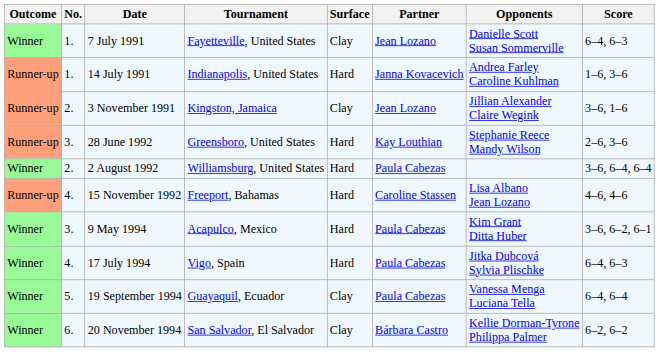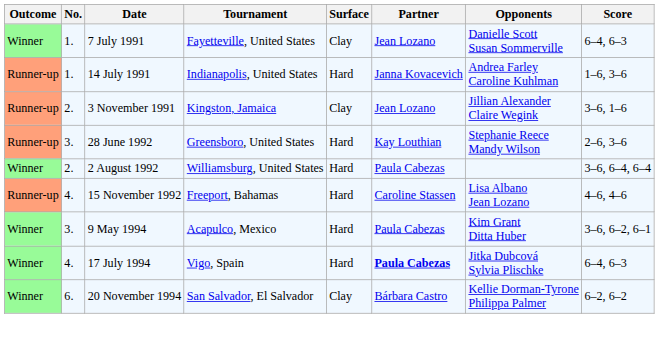 <table class="sortable wikitable" style=font-size:97%>
 <tr>
 <th>Outcome</th>
 <th>No.</th>
 <th>Date</th>
 <th>Tournament</th>
 <th>Surface</th>
 <th>Partner</th>
 <th>Opponents</th>
 <th>Score</th>
 </tr>
 <tr style="background:#f0f8ff;">
 <td style="background:#98fb98;">Winner</td>
 <td>1.</td>
 <td>7 July 1991</td>
 <td><a href='#'>Fayetteville</a>, United States</td>
 <td>Clay</td>
 <td> <a href='#'>Jean Lozano</a></td>
 <td> <a href='#'>Danielle Scott</a> <br>  <a href='#'>Susan Sommerville</a></td>
 <td>6–4, 6–3</td>
 </tr>
 <tr style="background:#f0f8ff;">
 <td bgcolor="FFA07A">Runner-up</td>
 <td>1.</td>
 <td>14 July 1991</td>
 <td><a href='#'>Indianapolis</a>, United States</td>
 <td>Hard</td>
 <td> <a href='#'>Janna Kovacevich</a></td>
 <td> <a href='#'>Andrea Farley</a> <br>  <a href='#'>Caroline Kuhlman</a></td>
 <td>1–6, 3–6</td>
 </tr>
 <tr style="background:#f0f8ff;">
 <td bgcolor="FFA07A">Runner-up</td>
 <td>2.</td>
 <td>3 November 1991</td>
 <td><a href='#'>Kingston, Jamaica</a></td>
 <td>Clay</td>
 <td> <a href='#'>Jean Lozano</a></td>
 <td> <a href='#'>Jillian Alexander</a> <br>  <a href='#'>Claire Wegink</a></td>
 <td>3–6, 1–6</td>
 </tr>
 <tr style="background:#f0f8ff;">
 <td bgcolor="FFA07A">Runner-up</td>
 <td>3.</td>
 <td>28 June 1992</td>
 <td><a href='#'>Greensboro</a>, United States</td>
 <td>Hard</td>
 <td> <a href='#'>Kay Louthian</a></td>
 <td> <a href='#'>Stephanie Reece</a> <br>  <a href='#'>Mandy Wilson</a></td>
 <td>2–6, 3–6</td>
 </tr>
 <tr style="background:#f0f8ff;">
 <td style="background:#98fb98;">Winner</td>
 <td>2.</td>
 <td>2 August 1992</td>
 <td><a href='#'>Williamsburg</a>, United States</td>
 <td>Hard</td>
 <td> <a href='#'>Paula Cabezas</a></td>
 <td></td>
 <td>3–6, 6–4, 6–4</td>
 </tr>
 <tr style="background:#f0f8ff;">
 <td bgcolor="FFA07A">Runner-up</td>
 <td>4.</td>
 <td>15 November 1992</td>
 <td><a href='#'>Freeport</a>, Bahamas</td>
 <td>Hard</td>
 <td> <a href='#'>Caroline Stassen</a></td>
 <td> <a href='#'>Lisa Albano</a> <br>  <a href='#'>Jean Lozano</a></td>
 <td>4–6, 4–6</td>
 </tr>
 <tr style="background:#f0f8ff;">
 <td style="background:#98fb98;">Winner</td>
 <td>3.</td>
 <td>9 May 1994</td>
 <td><a href='#'>Acapulco</a>, Mexico</td>
 <td>Hard</td>
 <td> <a href='#'>Paula Cabezas</a></td>
 <td> <a href='#'>Kim Grant</a> <br>  <a href='#'>Ditta Huber</a></td>
 <td>3–6, 6–2, 6–1</td>
 </tr>
 <tr style="background:#f0f8ff;">
 <td style="background:#98fb98;">Winner</td>
 <td>4.</td>
 <td>17 July 1994</td>
 <td><a href='#'>Vigo</a>, Spain</td>
 <td>Hard</td>
-<td> <a href='#'>Paula Cabezas</a></td>
+<td><strong> <a href='#'>Paula Cabezas</a></strong></td>
 <td> <a href='#'>Jitka Dubcová</a> <br>  <a href='#'>Sylvia Plischke</a></td>
 <td>6–4, 6–3</td>
-</tr>
-<tr style="background:#f0f8ff;">
-<td style="background:#98fb98;">Winner</td>
-<td>5.</td>
-<td>19 September 1994</td>
-<td><a href='#'>Guayaquil</a>, Ecuador</td>
-<td>Clay</td>
-<td> <a href='#'>Paula Cabezas</a></td>
-<td> <a href='#'>Vanessa Menga</a> <br>  <a href='#'>Luciana Tella</a></td>
-<td>6–4, 6–4</td>
 </tr>
 <tr style="background:#f0f8ff;">
 <td style="background:#98fb98;">Winner</td>
 <td>6.</td>
 <td>20 November 1994</td>
 <td><a href='#'>San Salvador</a>, El Salvador</td>
 <td>Clay</td>
 <td> <a href='#'>Bárbara Castro</a></td>
 <td> <a href='#'>Kellie Dorman-Tyrone</a> <br>  <a href='#'>Philippa Palmer</a></td>
 <td>6–2, 6–2</td>
 </tr>
 </table>
